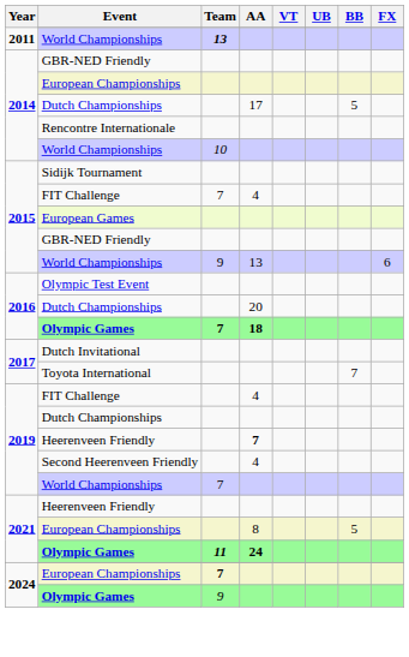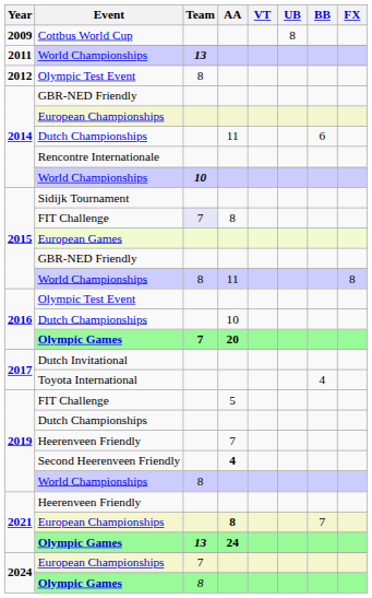 <table class="wikitable" style="text-align:center; font-size:95%;">
 <tr>
 <th align=center>Year</th>
 <th align=center>Event</th>
 <th style="width:30px;">Team</th>
 <th style="width:30px;">AA</th>
 <th style="width:30px;"><a href='#'>VT</a></th>
 <th style="width:30px;"><a href='#'>UB</a></th>
 <th style="width:30px;"><a href='#'>BB</a></th>
 <th style="width:30px;"><a href='#'>FX</a></th>
 </tr>
 <tr>
+<td rowspan="1"><strong>2009</strong></td>
+<td align=left><a href='#'>Cottbus World Cup</a></td>
+<td></td>
+<td></td>
+<td></td>
+<td>8</td>
+<td></td>
+<td></td>
+</tr>
+<tr>
 <td rowspan="2"><strong>2011</strong></td>
 </tr>
 <tr bgcolor=#CCCCFF>
 <td align=left><a href='#'>World Championships</a></td>
 <td><strong><em>13</em></strong></td>
+<td></td>
+<td></td>
+<td></td>
+<td></td>
+<td></td>
+</tr>
+<tr>
+<td rowspan="1"><strong>2012</strong></td>
+<td align=left><a href='#'>Olympic Test Event</a></td>
+<td>8</td>
 <td></td>
 <td></td>
 <td></td>
 <td></td>
 <td></td>
 </tr>
 <tr>
 <td rowspan="5"><strong><a href='#'>2014</a></strong></td>
 <td align=left>GBR-NED Friendly</td>
 <td></td>
 <td></td>
 <td></td>
 <td></td>
 <td></td>
 <td></td>
 </tr>
 <tr bgcolor=#F5F6CE>
 <td align=left><a href='#'>European Championships</a></td>
 <td></td>
 <td></td>
 <td></td>
 <td></td>
 <td></td>
 <td></td>
 </tr>
 <tr>
 <td align=left><a href='#'>Dutch Championships</a></td>
 <td></td>
-<td>17</td>
+<td>11</td>
 <td></td>
 <td></td>
-<td>5</td>
+<td>6</td>
 <td></td>
 </tr>
 <tr>
 <td align=left>Rencontre Internationale</td>
 <td></td>
 <td></td>
 <td></td>
 <td></td>
 <td></td>
 <td></td>
 </tr>
 <tr bgcolor=#CCCCFF>
 <td align=left><a href='#'>World Championships</a></td>
-<td><em>10</em></td>
+<td><strong><em>10</em></strong></td>
 <td></td>
 <td></td>
 <td></td>
 <td></td>
 <td></td>
 </tr>
 <tr>
 <td rowspan="5"><strong><a href='#'>2015</a></strong></td>
 <td align=left>Sidijk Tournament</td>
 <td></td>
 <td></td>
 <td></td>
 <td></td>
 <td></td>
 <td></td>
 </tr>
 <tr>
 <td align=left>FIT Challenge</td>
-<td>7</td>
-<td>4</td>
+<td style="background: lavender;">7</td>
+<td>8</td>
 <td></td>
 <td></td>
 <td></td>
 <td></td>
 </tr>
 <tr bgcolor=#f0fccf>
 <td align=left><a href='#'>European Games</a></td>
 <td></td>
 <td></td>
 <td></td>
 <td></td>
 <td></td>
 <td></td>
 </tr>
 <tr>
 <td align=left>GBR-NED Friendly</td>
 <td></td>
 <td></td>
 <td></td>
 <td></td>
 <td></td>
 <td></td>
 </tr>
 <tr bgcolor=#CCCCFF>
 <td align=left><a href='#'>World Championships</a></td>
-<td>9</td>
-<td>13</td>
+<td>8</td>
+<td>11</td>
 <td></td>
 <td></td>
 <td></td>
-<td>6</td>
+<td>8</td>
 </tr>
 <tr>
 <td rowspan="3"><strong><a href='#'>2016</a></strong></td>
 <td align=left><a href='#'>Olympic Test Event</a></td>
 <td></td>
 <td></td>
 <td></td>
 <td></td>
 <td></td>
 <td></td>
 </tr>
 <tr>
 <td align=left><a href='#'>Dutch Championships</a></td>
 <td></td>
-<td>20</td>
+<td>10</td>
 <td></td>
 <td></td>
 <td></td>
 <td></td>
 </tr>
 <tr bgcolor=98FB98>
 <td align=left><strong><a href='#'>Olympic Games</a></strong></td>
 <td><strong>7</strong></td>
-<td><strong>18</strong></td>
+<td><strong>20</strong></td>
 <td></td>
 <td></td>
 <td></td>
 <td></td>
 </tr>
 <tr>
 <td rowspan="2"><strong><a href='#'>2017</a></strong></td>
 <td align=left>Dutch Invitational</td>
 <td></td>
 <td></td>
 <td></td>
 <td></td>
 <td></td>
 <td></td>
 </tr>
 <tr>
 <td align=left>Toyota International</td>
 <td></td>
 <td></td>
 <td></td>
 <td></td>
-<td>7</td>
+<td>4</td>
 <td></td>
 </tr>
 <tr>
 <td rowspan="5"><strong><a href='#'>2019</a></strong></td>
 <td align=left>FIT Challenge</td>
 <td></td>
-<td>4</td>
+<td>5</td>
 <td></td>
 <td></td>
 <td></td>
 <td></td>
 </tr>
 <tr>
 <td align=left>Dutch Championships</td>
 <td></td>
 <td></td>
 <td></td>
 <td></td>
 <td></td>
 <td></td>
 </tr>
 <tr>
 <td align=left>Heerenveen Friendly</td>
 <td></td>
-<td><strong>7</strong></td>
+<td>7</td>
 <td></td>
 <td></td>
 <td></td>
 <td></td>
 </tr>
 <tr>
 <td align=left>Second Heerenveen Friendly</td>
 <td></td>
-<td>4</td>
+<td><strong>4</strong></td>
 <td></td>
 <td></td>
 <td></td>
 <td></td>
 </tr>
 <tr bgcolor=#CCCCFF>
 <td align=left><a href='#'>World Championships</a></td>
-<td>7</td>
+<td>8</td>
 <td></td>
 <td></td>
 <td></td>
 <td></td>
 <td></td>
 </tr>
 <tr>
 <td rowspan="3"><strong><a href='#'>2021</a></strong></td>
 <td align=left>Heerenveen Friendly</td>
 <td></td>
 <td></td>
 <td></td>
 <td></td>
 <td></td>
 <td></td>
 </tr>
 <tr bgcolor=#F5F6CE>
 <td align=left><a href='#'>European Championships</a></td>
 <td></td>
-<td>8</td>
+<td><strong>8</strong></td>
 <td></td>
 <td></td>
-<td>5</td>
+<td>7</td>
 <td></td>
 </tr>
 <tr bgcolor=98FB98>
 <td align=left><strong><a href='#'>Olympic Games</a></strong></td>
-<td><strong><em>11</em></strong></td>
+<td><strong><em>13</em></strong></td>
 <td><strong>24</strong></td>
 <td></td>
 <td></td>
 <td></td>
 <td></td>
 </tr>
 <tr>
 <td rowspan="3"><strong>2024</strong></td>
 </tr>
 <tr bgcolor=#F5F6CE>
 <td align=left><a href='#'>European Championships</a></td>
-<td><strong>7</strong></td>
+<td>7</td>
 <td></td>
 <td></td>
 <td></td>
 <td></td>
 <td></td>
 </tr>
 <tr bgcolor=98FB98>
 <td align=left><strong><a href='#'>Olympic Games</a></strong></td>
-<td><em>9</em></td>
+<td><em>8</em></td>
 <td></td>
 <td></td>
 <td></td>
 <td></td>
 <td></td>
 </tr>
 </table>
